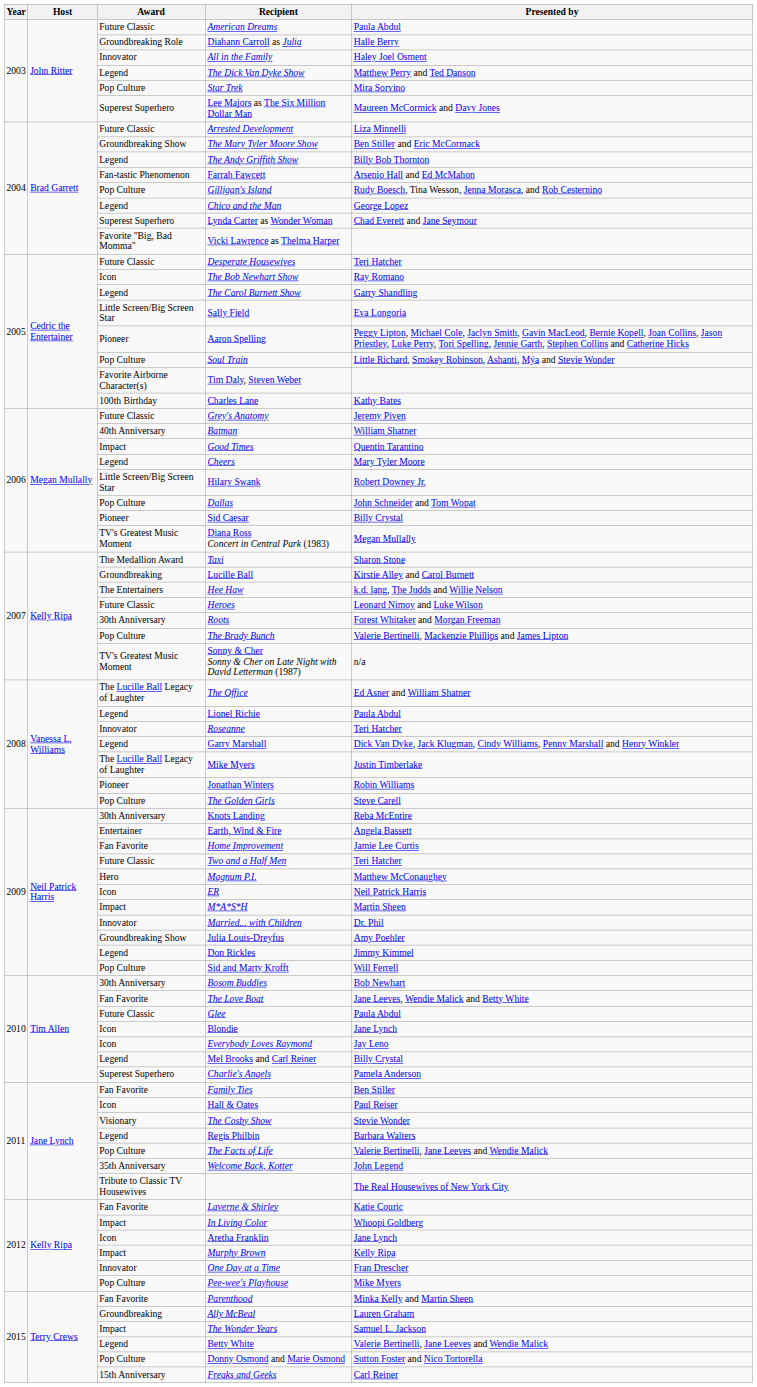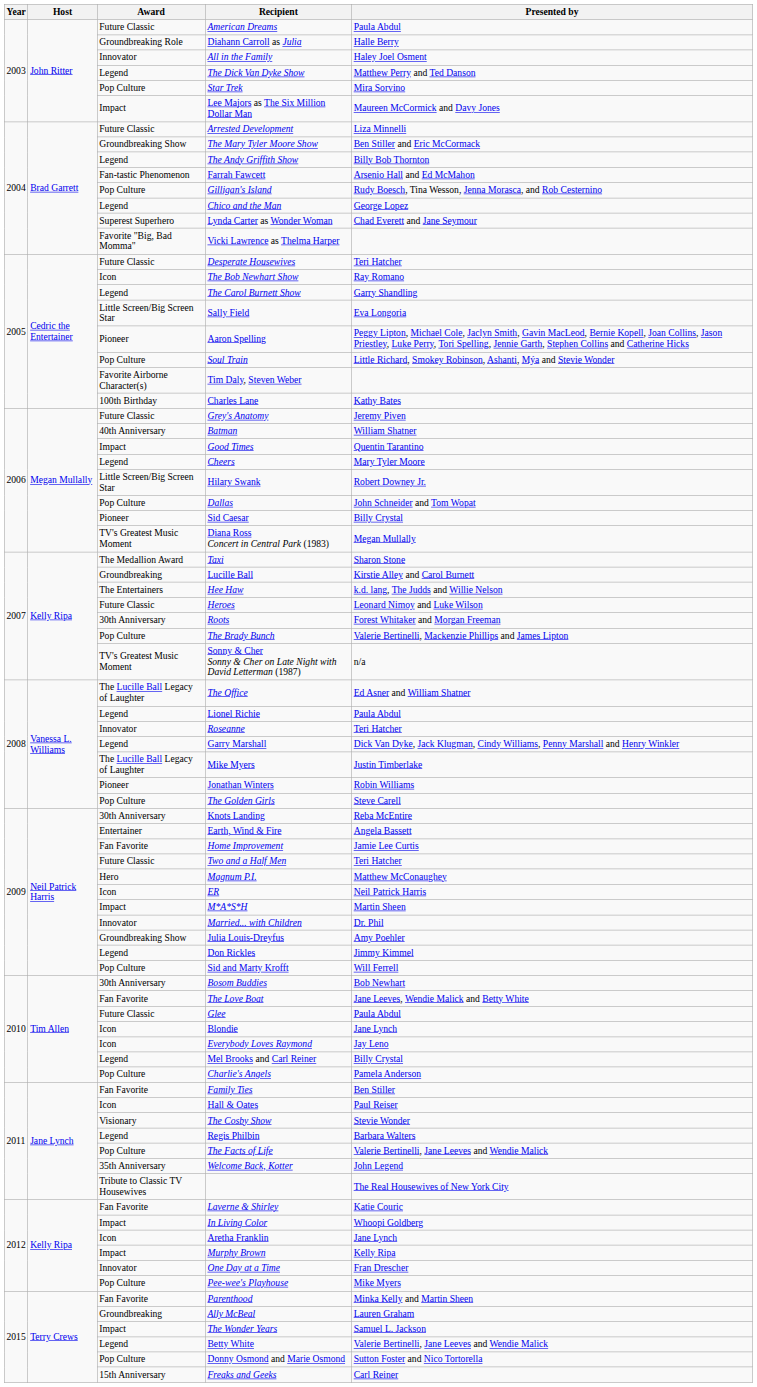 <table class="wikitable sortable">
 <tr>
 <th>Year</th>
 <th>Host</th>
 <th>Award</th>
 <th>Recipient</th>
 <th>Presented by</th>
 </tr>
 <tr>
 <td rowspan="6">2003</td>
 <td rowspan="6"><a href='#'>John Ritter</a></td>
 <td>Future Classic</td>
 <td><em><a href='#'>American Dreams</a></em></td>
 <td><a href='#'>Paula Abdul</a></td>
 </tr>
 <tr>
 <td>Groundbreaking Role</td>
 <td><a href='#'>Diahann Carroll</a> as <em><a href='#'>Julia</a></em></td>
 <td><a href='#'>Halle Berry</a></td>
 </tr>
 <tr>
 <td>Innovator</td>
 <td><em><a href='#'>All in the Family</a></em></td>
 <td><a href='#'>Haley Joel Osment</a></td>
 </tr>
 <tr>
 <td>Legend</td>
 <td><em><a href='#'>The Dick Van Dyke Show</a></em></td>
 <td><a href='#'>Matthew Perry</a> and <a href='#'>Ted Danson</a></td>
 </tr>
 <tr>
 <td>Pop Culture</td>
 <td><em><a href='#'>Star Trek</a></em></td>
 <td><a href='#'>Mira Sorvino</a></td>
 </tr>
 <tr>
-<td>Superest Superhero</td>
+<td>Impact</td>
 <td><a href='#'>Lee Majors</a> as <a href='#'>The Six Million Dollar Man</a></td>
 <td><a href='#'>Maureen McCormick</a> and <a href='#'>Davy Jones</a></td>
 </tr>
 <tr>
 <td rowspan="8">2004</td>
 <td rowspan="8"><a href='#'>Brad Garrett</a></td>
 <td>Future Classic</td>
 <td><em><a href='#'>Arrested Development</a></em></td>
 <td><a href='#'>Liza Minnelli</a></td>
 </tr>
 <tr>
 <td>Groundbreaking Show</td>
 <td><em><a href='#'>The Mary Tyler Moore Show</a></em></td>
 <td><a href='#'>Ben Stiller</a> and <a href='#'>Eric McCormack</a></td>
 </tr>
 <tr>
 <td>Legend</td>
 <td><em><a href='#'>The Andy Griffith Show</a></em></td>
 <td><a href='#'>Billy Bob Thornton</a></td>
 </tr>
 <tr>
 <td>Fan-tastic Phenomenon</td>
 <td><a href='#'>Farrah Fawcett</a></td>
 <td><a href='#'>Arsenio Hall</a> and <a href='#'>Ed McMahon</a></td>
 </tr>
 <tr>
 <td>Pop Culture</td>
 <td><em><a href='#'>Gilligan's Island</a></em></td>
 <td><a href='#'>Rudy Boesch</a>, Tina Wesson, <a href='#'>Jenna Morasca</a>, and <a href='#'>Rob Cesternino</a></td>
 </tr>
 <tr>
 <td>Legend</td>
 <td><em><a href='#'>Chico and the Man</a></em></td>
 <td><a href='#'>George Lopez</a></td>
 </tr>
 <tr>
 <td>Superest Superhero</td>
 <td><a href='#'>Lynda Carter</a> as <a href='#'>Wonder Woman</a></td>
 <td><a href='#'>Chad Everett</a> and <a href='#'>Jane Seymour</a></td>
 </tr>
 <tr>
 <td>Favorite "Big, Bad Momma"</td>
 <td><a href='#'>Vicki Lawrence</a> as <a href='#'>Thelma Harper</a></td>
 </tr>
 <tr>
 <td rowspan="8">2005</td>
 <td rowspan="8"><a href='#'>Cedric the Entertainer</a></td>
 <td>Future Classic</td>
 <td><em><a href='#'>Desperate Housewives</a></em></td>
 <td><a href='#'>Teri Hatcher</a></td>
 </tr>
 <tr>
 <td>Icon</td>
 <td><em><a href='#'>The Bob Newhart Show</a></em></td>
 <td><a href='#'>Ray Romano</a></td>
 </tr>
 <tr>
 <td>Legend</td>
 <td><em><a href='#'>The Carol Burnett Show</a></em></td>
 <td><a href='#'>Garry Shandling</a></td>
 </tr>
 <tr>
 <td>Little Screen/Big Screen Star</td>
 <td><a href='#'>Sally Field</a></td>
 <td><a href='#'>Eva Longoria</a></td>
 </tr>
 <tr>
 <td>Pioneer</td>
 <td><a href='#'>Aaron Spelling</a></td>
 <td><a href='#'>Peggy Lipton</a>, <a href='#'>Michael Cole</a>, <a href='#'>Jaclyn Smith</a>, <a href='#'>Gavin MacLeod</a>, <a href='#'>Bernie Kopell</a>, <a href='#'>Joan Collins</a>, <a href='#'>Jason Priestley</a>, <a href='#'>Luke Perry</a>, <a href='#'>Tori Spelling</a>, <a href='#'>Jennie Garth</a>, <a href='#'>Stephen Collins</a> and <a href='#'>Catherine Hicks</a></td>
 </tr>
 <tr>
 <td>Pop Culture</td>
 <td><em><a href='#'>Soul Train</a></em></td>
 <td><a href='#'>Little Richard</a>, <a href='#'>Smokey Robinson</a>, <a href='#'>Ashanti</a>, <a href='#'>Mýa</a> and <a href='#'>Stevie Wonder</a></td>
 </tr>
 <tr>
 <td>Favorite Airborne Character(s)</td>
 <td><a href='#'>Tim Daly</a>, <a href='#'>Steven Weber</a></td>
 <td></td>
 </tr>
 <tr>
 <td>100th Birthday</td>
 <td><a href='#'>Charles Lane</a></td>
 <td><a href='#'>Kathy Bates</a></td>
 </tr>
 <tr>
 <td rowspan="8">2006</td>
 <td rowspan="8"><a href='#'>Megan Mullally</a></td>
 <td>Future Classic</td>
 <td><em><a href='#'>Grey's Anatomy</a></em></td>
 <td><a href='#'>Jeremy Piven</a></td>
 </tr>
 <tr>
 <td>40th Anniversary</td>
 <td><em><a href='#'>Batman</a></em></td>
 <td><a href='#'>William Shatner</a></td>
 </tr>
 <tr>
 <td>Impact</td>
 <td><em><a href='#'>Good Times</a></em></td>
 <td><a href='#'>Quentin Tarantino</a></td>
 </tr>
 <tr>
 <td>Legend</td>
 <td><em><a href='#'>Cheers</a></em></td>
 <td><a href='#'>Mary Tyler Moore</a></td>
 </tr>
 <tr>
 <td>Little Screen/Big Screen Star</td>
 <td><a href='#'>Hilary Swank</a></td>
 <td><a href='#'>Robert Downey Jr.</a></td>
 </tr>
 <tr>
 <td>Pop Culture</td>
 <td><em><a href='#'>Dallas</a></em></td>
 <td><a href='#'>John Schneider</a> and <a href='#'>Tom Wopat</a></td>
 </tr>
 <tr>
 <td>Pioneer</td>
 <td><a href='#'>Sid Caesar</a></td>
 <td><a href='#'>Billy Crystal</a></td>
 </tr>
 <tr>
 <td>TV's Greatest Music Moment</td>
 <td><a href='#'>Diana Ross</a><br><em>Concert in Central Park</em> (1983)</td>
 <td><a href='#'>Megan Mullally</a></td>
 </tr>
 <tr>
 <td rowspan="7">2007</td>
 <td rowspan="7"><a href='#'>Kelly Ripa</a></td>
 <td>The Medallion Award</td>
 <td><em><a href='#'>Taxi</a></em></td>
 <td><a href='#'>Sharon Stone</a></td>
 </tr>
 <tr>
 <td>Groundbreaking</td>
 <td><a href='#'>Lucille Ball</a></td>
 <td><a href='#'>Kirstie Alley</a> and <a href='#'>Carol Burnett</a></td>
 </tr>
 <tr>
 <td>The Entertainers</td>
 <td><em><a href='#'>Hee Haw</a></em></td>
 <td><a href='#'>k.d. lang</a>, <a href='#'>The Judds</a> and <a href='#'>Willie Nelson</a></td>
 </tr>
 <tr>
 <td>Future Classic</td>
 <td><em><a href='#'>Heroes</a></em></td>
 <td><a href='#'>Leonard Nimoy</a> and <a href='#'>Luke Wilson</a></td>
 </tr>
 <tr>
 <td>30th Anniversary</td>
 <td><em><a href='#'>Roots</a></em></td>
 <td><a href='#'>Forest Whitaker</a> and <a href='#'>Morgan Freeman</a></td>
 </tr>
 <tr>
 <td>Pop Culture</td>
 <td><em><a href='#'>The Brady Bunch</a></em></td>
 <td><a href='#'>Valerie Bertinelli</a>, <a href='#'>Mackenzie Phillips</a> and <a href='#'>James Lipton</a></td>
 </tr>
 <tr>
 <td>TV's Greatest Music Moment</td>
 <td><a href='#'>Sonny & Cher</a><br><em>Sonny & Cher on Late Night with David Letterman</em> (1987)</td>
 <td>n/a</td>
 </tr>
 <tr>
 <td rowspan="7">2008</td>
 <td rowspan="7"><a href='#'>Vanessa L. Williams</a></td>
 <td>The <a href='#'>Lucille Ball</a> Legacy of Laughter</td>
 <td><em><a href='#'>The Office</a></em></td>
 <td><a href='#'>Ed Asner</a> and <a href='#'>William Shatner</a></td>
 </tr>
 <tr>
 <td>Legend</td>
 <td><a href='#'>Lionel Richie</a></td>
 <td><a href='#'>Paula Abdul</a></td>
 </tr>
 <tr>
 <td>Innovator</td>
 <td><em><a href='#'>Roseanne</a></em></td>
 <td><a href='#'>Teri Hatcher</a></td>
 </tr>
 <tr>
 <td>Legend</td>
 <td><a href='#'>Garry Marshall</a></td>
 <td><a href='#'>Dick Van Dyke</a>, <a href='#'>Jack Klugman</a>, <a href='#'>Cindy Williams</a>, <a href='#'>Penny Marshall</a> and <a href='#'>Henry Winkler</a></td>
 </tr>
 <tr>
 <td>The <a href='#'>Lucille Ball</a> Legacy of Laughter</td>
 <td><a href='#'>Mike Myers</a></td>
 <td><a href='#'>Justin Timberlake</a></td>
 </tr>
 <tr>
 <td>Pioneer</td>
 <td><a href='#'>Jonathan Winters</a></td>
 <td><a href='#'>Robin Williams</a></td>
 </tr>
 <tr>
 <td>Pop Culture</td>
 <td><em><a href='#'>The Golden Girls</a></em></td>
 <td><a href='#'>Steve Carell</a></td>
 </tr>
 <tr>
 <td rowspan="11">2009</td>
 <td rowspan="11"><a href='#'>Neil Patrick Harris</a></td>
 <td>30th Anniversary</td>
 <td><a href='#'>Knots Landing</a></td>
 <td><a href='#'>Reba McEntire</a></td>
 </tr>
 <tr>
 <td>Entertainer</td>
 <td><a href='#'>Earth, Wind & Fire</a></td>
 <td><a href='#'>Angela Bassett</a></td>
 </tr>
 <tr>
 <td>Fan Favorite</td>
 <td><em><a href='#'>Home Improvement</a></em></td>
 <td><a href='#'>Jamie Lee Curtis</a></td>
 </tr>
 <tr>
 <td>Future Classic</td>
 <td><em><a href='#'>Two and a Half Men</a></em></td>
 <td><a href='#'>Teri Hatcher</a></td>
 </tr>
 <tr>
 <td>Hero</td>
 <td><em><a href='#'>Magnum P.I.</a></em></td>
 <td><a href='#'>Matthew McConaughey</a></td>
 </tr>
 <tr>
 <td>Icon</td>
 <td><em><a href='#'>ER</a></em></td>
 <td><a href='#'>Neil Patrick Harris</a></td>
 </tr>
 <tr>
 <td>Impact</td>
 <td><em><a href='#'>M*A*S*H</a></em></td>
 <td><a href='#'>Martin Sheen</a></td>
 </tr>
 <tr>
 <td>Innovator</td>
 <td><em><a href='#'>Married... with Children</a></em></td>
 <td><a href='#'>Dr. Phil</a></td>
 </tr>
 <tr>
 <td>Groundbreaking Show</td>
 <td><a href='#'>Julia Louis-Dreyfus</a></td>
 <td><a href='#'>Amy Poehler</a></td>
 </tr>
 <tr>
 <td>Legend</td>
 <td><a href='#'>Don Rickles</a></td>
 <td><a href='#'>Jimmy Kimmel</a></td>
 </tr>
 <tr>
 <td>Pop Culture</td>
 <td><a href='#'>Sid and Marty Krofft</a></td>
 <td><a href='#'>Will Ferrell</a></td>
 </tr>
 <tr>
 <td rowspan="7">2010</td>
 <td rowspan="7"><a href='#'>Tim Allen</a></td>
 <td>30th Anniversary</td>
 <td><em><a href='#'>Bosom Buddies</a></em></td>
 <td><a href='#'>Bob Newhart</a></td>
 </tr>
 <tr>
 <td>Fan Favorite</td>
 <td><em><a href='#'>The Love Boat</a></em></td>
 <td><a href='#'>Jane Leeves</a>, <a href='#'>Wendie Malick</a> and <a href='#'>Betty White</a></td>
 </tr>
 <tr>
 <td>Future Classic</td>
 <td><em><a href='#'>Glee</a></em></td>
 <td><a href='#'>Paula Abdul</a></td>
 </tr>
 <tr>
 <td>Icon</td>
 <td><a href='#'>Blondie</a></td>
 <td><a href='#'>Jane Lynch</a></td>
 </tr>
 <tr>
 <td>Icon</td>
 <td><em><a href='#'>Everybody Loves Raymond</a></em></td>
 <td><a href='#'>Jay Leno</a></td>
 </tr>
 <tr>
 <td>Legend</td>
 <td><a href='#'>Mel Brooks</a> and <a href='#'>Carl Reiner</a></td>
 <td><a href='#'>Billy Crystal</a></td>
 </tr>
 <tr>
-<td>Superest Superhero</td>
+<td>Pop Culture</td>
 <td><em><a href='#'>Charlie's Angels</a></em></td>
 <td><a href='#'>Pamela Anderson</a></td>
 </tr>
 <tr>
 <td rowspan="7">2011</td>
 <td rowspan="7"><a href='#'>Jane Lynch</a></td>
 <td>Fan Favorite</td>
 <td><em><a href='#'>Family Ties</a></em></td>
 <td><a href='#'>Ben Stiller</a></td>
 </tr>
 <tr>
 <td>Icon</td>
 <td><a href='#'>Hall & Oates</a></td>
 <td><a href='#'>Paul Reiser</a></td>
 </tr>
 <tr>
 <td>Visionary</td>
 <td><em><a href='#'>The Cosby Show</a></em></td>
 <td><a href='#'>Stevie Wonder</a></td>
 </tr>
 <tr>
 <td>Legend</td>
 <td><a href='#'>Regis Philbin</a></td>
 <td><a href='#'>Barbara Walters</a></td>
 </tr>
 <tr>
 <td>Pop Culture</td>
 <td><em><a href='#'>The Facts of Life</a></em></td>
 <td><a href='#'>Valerie Bertinelli</a>, <a href='#'>Jane Leeves</a> and <a href='#'>Wendie Malick</a></td>
 </tr>
 <tr>
 <td>35th Anniversary</td>
 <td><em><a href='#'>Welcome Back, Kotter</a></em></td>
 <td><a href='#'>John Legend</a></td>
 </tr>
 <tr>
 <td>Tribute to Classic TV Housewives</td>
 <td></td>
 <td><a href='#'>The Real Housewives of New York City</a></td>
 </tr>
 <tr>
 <td rowspan="6">2012</td>
 <td rowspan="6"><a href='#'>Kelly Ripa</a></td>
 <td>Fan Favorite</td>
 <td><em><a href='#'>Laverne & Shirley</a></em></td>
 <td><a href='#'>Katie Couric</a></td>
 </tr>
 <tr>
 <td>Impact</td>
 <td><em><a href='#'>In Living Color</a></em></td>
 <td><a href='#'>Whoopi Goldberg</a></td>
 </tr>
 <tr>
 <td>Icon</td>
 <td><a href='#'>Aretha Franklin</a></td>
 <td><a href='#'>Jane Lynch</a></td>
 </tr>
 <tr>
 <td>Impact</td>
 <td><em><a href='#'>Murphy Brown</a></em></td>
 <td><a href='#'>Kelly Ripa</a></td>
 </tr>
 <tr>
 <td>Innovator</td>
 <td><em><a href='#'>One Day at a Time</a></em></td>
 <td><a href='#'>Fran Drescher</a></td>
 </tr>
 <tr>
 <td>Pop Culture</td>
 <td><em><a href='#'>Pee-wee's Playhouse</a></em></td>
 <td><a href='#'>Mike Myers</a></td>
 </tr>
 <tr>
 <td rowspan="6">2015</td>
 <td rowspan="6"><a href='#'>Terry Crews</a></td>
 <td>Fan Favorite</td>
 <td><em><a href='#'>Parenthood</a></em></td>
 <td><a href='#'>Minka Kelly</a> and <a href='#'>Martin Sheen</a></td>
 </tr>
 <tr>
 <td>Groundbreaking</td>
 <td><em><a href='#'>Ally McBeal</a></em></td>
 <td><a href='#'>Lauren Graham</a></td>
 </tr>
 <tr>
 <td>Impact</td>
 <td><em><a href='#'>The Wonder Years</a></em></td>
 <td><a href='#'>Samuel L. Jackson</a></td>
 </tr>
 <tr>
 <td>Legend</td>
 <td><a href='#'>Betty White</a></td>
 <td><a href='#'>Valerie Bertinelli</a>, <a href='#'>Jane Leeves</a> and <a href='#'>Wendie Malick</a></td>
 </tr>
 <tr>
 <td>Pop Culture</td>
 <td><a href='#'>Donny Osmond</a> and <a href='#'>Marie Osmond</a></td>
 <td><a href='#'>Sutton Foster</a> and <a href='#'>Nico Tortorella</a></td>
 </tr>
 <tr>
 <td>15th Anniversary</td>
 <td><em><a href='#'>Freaks and Geeks</a></em></td>
 <td><a href='#'>Carl Reiner</a></td>
 </tr>
 </table>
